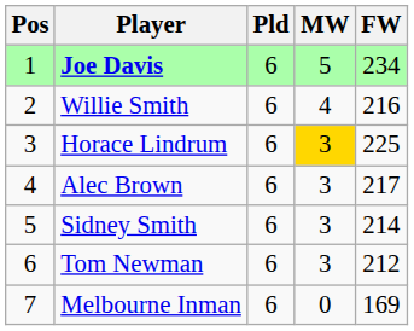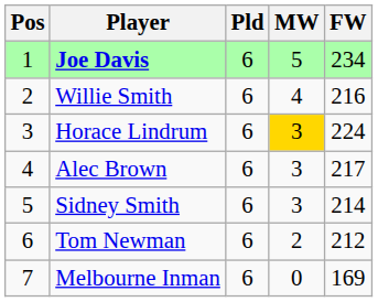 <table class="wikitable" style="text-align: center;">
 <tr>
 <th>Pos</th>
 <th>Player</th>
 <th>Pld</th>
 <th>MW</th>
 <th>FW</th>
 </tr>
 <tr style="background:#aaffaa;">
 <td>1</td>
 <td style="text-align:left;"> <strong><a href='#'>Joe Davis</a></strong></td>
 <td>6</td>
 <td>5</td>
 <td>234</td>
 </tr>
 <tr>
 <td>2</td>
 <td style="text-align:left;"> <a href='#'>Willie Smith</a></td>
 <td>6</td>
 <td>4</td>
 <td>216</td>
 </tr>
 <tr>
 <td>3</td>
 <td style="text-align:left;"> <a href='#'>Horace Lindrum</a></td>
 <td>6</td>
 <td style="background: gold;">3</td>
-<td>225</td>
+<td>224</td>
 </tr>
 <tr>
 <td>4</td>
 <td style="text-align:left;"> <a href='#'>Alec Brown</a></td>
 <td>6</td>
 <td>3</td>
 <td>217</td>
 </tr>
 <tr>
 <td>5</td>
 <td style="text-align:left;"> <a href='#'>Sidney Smith</a></td>
 <td>6</td>
 <td>3</td>
 <td>214</td>
 </tr>
 <tr>
 <td>6</td>
 <td style="text-align:left;"> <a href='#'>Tom Newman</a></td>
 <td>6</td>
-<td>3</td>
+<td>2</td>
 <td>212</td>
 </tr>
 <tr>
 <td>7</td>
 <td style="text-align:left;"> <a href='#'>Melbourne Inman</a></td>
 <td>6</td>
 <td>0</td>
 <td>169</td>
 </tr>
 </table>
